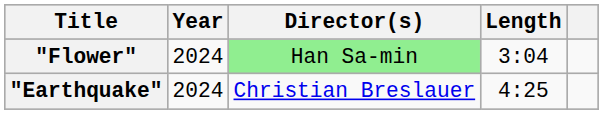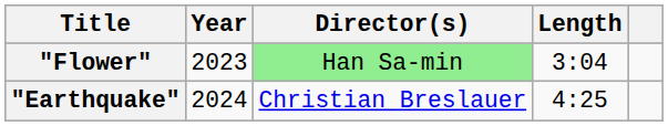 <table class="wikitable plainrowheaders" style="text-align:center">
 <tr>
 <th scope="col">Title</th>
 <th scope="col">Year</th>
 <th scope="col">Director(s)</th>
 <th scope="col">Length</th>
 <th scope="col" style="width:1em"></th>
 </tr>
 <tr>
 <th scope="row">"Flower"</th>
-<td>2024</td>
+<td>2023</td>
 <td style="background: lightgreen;">Han Sa-min</td>
 <td>3:04</td>
 <td></td>
 </tr>
 <tr>
 <th scope="row">"Earthquake"</th>
 <td>2024</td>
 <td><a href='#'>Christian Breslauer</a></td>
 <td>4:25</td>
 <td></td>
 </tr>
 </table>
